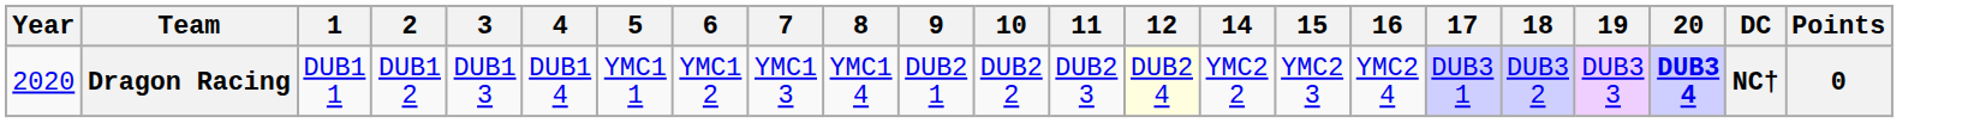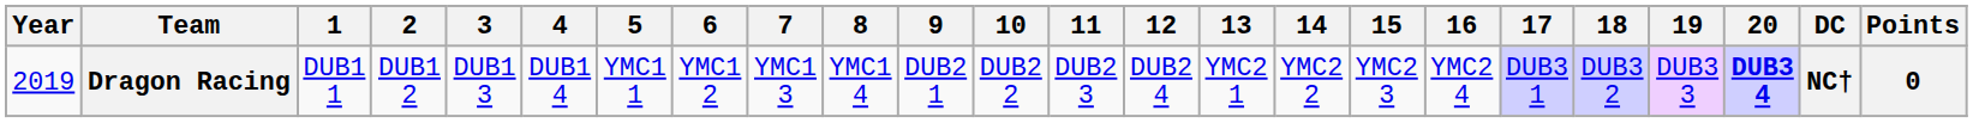 <table class="wikitable" style="text-align:center; font-size:85%;">
 <tr>
 <th>Year</th>
 <th>Team</th>
 <th>1</th>
 <th>2</th>
 <th>3</th>
 <th>4</th>
 <th>5</th>
 <th>6</th>
 <th>7</th>
 <th>8</th>
 <th>9</th>
 <th>10</th>
 <th>11</th>
 <th>12</th>
+<th>13</th>
 <th>14</th>
 <th>15</th>
 <th>16</th>
 <th>17</th>
 <th>18</th>
 <th>19</th>
 <th>20</th>
 <th>DC</th>
 <th>Points</th>
 </tr>
 <tr>
-<td><a href='#'>2020</a></td>
+<td><a href='#'>2019</a></td>
 <th>Dragon Racing</th>
 <td><a href='#'>DUB1<br>1</a></td>
 <td><a href='#'>DUB1<br>2</a></td>
 <td><a href='#'>DUB1<br>3</a></td>
 <td><a href='#'>DUB1<br>4</a></td>
 <td><a href='#'>YMC1<br>1</a></td>
 <td><a href='#'>YMC1<br>2</a></td>
 <td><a href='#'>YMC1<br>3</a></td>
 <td><a href='#'>YMC1<br>4</a></td>
 <td><a href='#'>DUB2<br>1</a></td>
 <td><a href='#'>DUB2<br>2</a></td>
 <td><a href='#'>DUB2<br>3</a></td>
-<td style="background: lightyellow;"><a href='#'>DUB2<br>4</a></td>
+<td><a href='#'>DUB2<br>4</a></td>
+<td><a href='#'>YMC2<br>1</a></td>
 <td><a href='#'>YMC2<br>2</a></td>
 <td><a href='#'>YMC2<br>3</a></td>
 <td><a href='#'>YMC2<br>4</a></td>
 <td style="background:#CFCFFF;"><a href='#'>DUB3<br>1</a><br></td>
 <td style="background:#CFCFFF;"><a href='#'>DUB3<br>2</a><br></td>
 <td style="background:#EFCFFF;"><a href='#'>DUB3<br>3</a><br></td>
 <td style="background:#CFCFFF;"><strong><a href='#'>DUB3<br>4</a><br></strong></td>
 <th>NC†</th>
 <th>0</th>
 </tr>
 </table>
